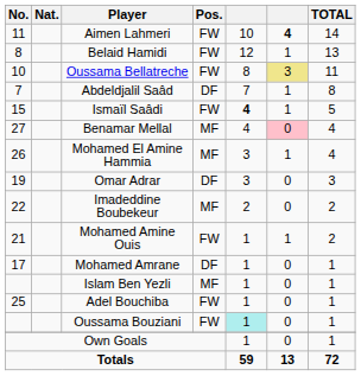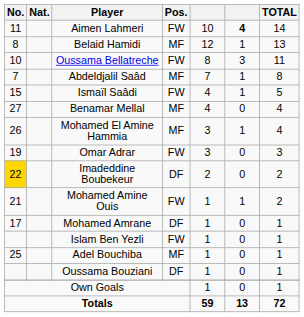 <table class="wikitable sortable alternance"  style="font-size:85%; text-align:center; line-height:14px; width:60%;">
 <tr>
 <th width=10>No.</th>
 <th width=10>Nat.</th>
 <th width=140>Player</th>
 <th width=10>Pos.</th>
 <th width=40></th>
 <th width=40></th>
 <th width=10>TOTAL</th>
 </tr>
 <tr>
 <td>11</td>
 <td></td>
 <td>Aimen Lahmeri</td>
 <td>FW</td>
 <td>10</td>
 <td><strong>4</strong></td>
 <td>14</td>
 </tr>
 <tr>
 <td>8</td>
 <td></td>
 <td>Belaid Hamidi</td>
-<td>FW</td>
+<td>MF</td>
 <td>12</td>
 <td>1</td>
 <td>13</td>
 </tr>
 <tr>
 <td>10</td>
 <td></td>
 <td><a href='#'>Oussama Bellatreche</a></td>
 <td>FW</td>
 <td>8</td>
-<td style="background: khaki;">3</td>
+<td>3</td>
 <td>11</td>
 </tr>
 <tr>
 <td>7</td>
 <td></td>
 <td>Abdeldjalil Saâd</td>
-<td>DF</td>
+<td>MF</td>
 <td>7</td>
 <td>1</td>
 <td>8</td>
 </tr>
 <tr>
 <td>15</td>
 <td></td>
 <td>Ismaïl Saâdi</td>
 <td>FW</td>
-<td><strong>4</strong></td>
+<td>4</td>
 <td>1</td>
 <td>5</td>
 </tr>
 <tr>
 <td>27</td>
 <td></td>
 <td>Benamar Mellal</td>
 <td>MF</td>
 <td>4</td>
-<td style="background: pink;">0</td>
+<td>0</td>
 <td>4</td>
 </tr>
 <tr>
 <td>26</td>
 <td></td>
 <td>Mohamed El Amine Hammia</td>
 <td>MF</td>
 <td>3</td>
 <td>1</td>
 <td>4</td>
 </tr>
 <tr>
 <td>19</td>
 <td></td>
 <td>Omar Adrar</td>
-<td>DF</td>
+<td>FW</td>
 <td>3</td>
 <td>0</td>
 <td>3</td>
 </tr>
 <tr>
-<td>22</td>
+<td style="background: gold;">22</td>
 <td></td>
 <td>Imadeddine Boubekeur</td>
-<td>MF</td>
+<td>DF</td>
 <td>2</td>
 <td>0</td>
 <td>2</td>
 </tr>
 <tr>
 <td>21</td>
 <td></td>
 <td>Mohamed Amine Ouis</td>
 <td>FW</td>
 <td>1</td>
 <td>1</td>
 <td>2</td>
 </tr>
 <tr>
 <td>17</td>
 <td></td>
 <td>Mohamed Amrane</td>
 <td>DF</td>
 <td>1</td>
 <td>0</td>
 <td>1</td>
 </tr>
 <tr>
 <td></td>
 <td></td>
 <td>Islam Ben Yezli</td>
-<td>MF</td>
+<td>FW</td>
 <td>1</td>
 <td>0</td>
 <td>1</td>
 </tr>
 <tr>
 <td>25</td>
 <td></td>
 <td>Adel Bouchiba</td>
-<td>FW</td>
+<td>MF</td>
 <td>1</td>
 <td>0</td>
 <td>1</td>
 </tr>
 <tr>
 <td></td>
 <td></td>
 <td>Oussama Bouziani</td>
-<td>FW</td>
-<td style="background: paleturquoise;">1</td>
+<td>DF</td>
+<td>1</td>
 <td>0</td>
 <td>1</td>
 </tr>
 <tr>
 </tr>
 <tr class="sortbottom">
 <td colspan="4">Own Goals</td>
 <td>1</td>
 <td>0</td>
 <td>1</td>
 </tr>
 <tr class="sortbottom">
 <td colspan="4"><strong>Totals</strong></td>
 <td><strong>59</strong></td>
 <td><strong>13</strong></td>
 <td><strong>72</strong></td>
 </tr>
 </table>
